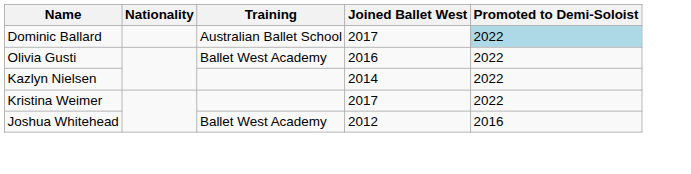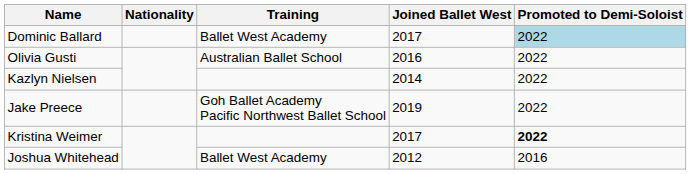 <table class="wikitable">
 <tr>
 <th>Name</th>
 <th>Nationality</th>
 <th>Training</th>
 <th>Joined Ballet West</th>
 <th>Promoted to Demi-Soloist</th>
 </tr>
 <tr>
 <td> Dominic Ballard</td>
 <td></td>
-<td>Australian Ballet School</td>
+<td>Ballet West Academy</td>
 <td>2017</td>
 <td style="background: lightblue;">2022</td>
 </tr>
 <tr>
 <td> Olivia Gusti</td>
 <td rowspan="2"></td>
-<td>Ballet West Academy</td>
+<td>Australian Ballet School</td>
 <td>2016</td>
 <td>2022</td>
 </tr>
 <tr>
 <td> Kazlyn Nielsen</td>
 <td></td>
 <td>2014</td>
 <td>2022</td>
 </tr>
 <tr>
+<td> Jake Preece</td>
+<td></td>
+<td>Goh Ballet Academy<br>Pacific Northwest Ballet School</td>
+<td>2019</td>
+<td>2022</td>
+</tr>
+<tr>
 <td> Kristina Weimer</td>
 <td rowspan="2"></td>
 <td></td>
 <td>2017</td>
-<td>2022</td>
+<td><strong>2022</strong></td>
 </tr>
 <tr>
 <td> Joshua Whitehead</td>
 <td>Ballet West Academy</td>
 <td>2012</td>
 <td>2016</td>
 </tr>
 </table>
